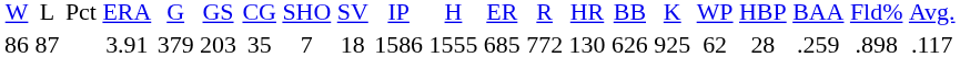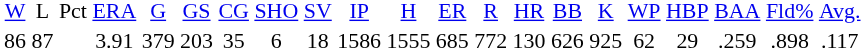 <table classa=wikitable style="text-align:center">
 <tr>
 <td><a href='#'>W</a></td>
 <td>L</td>
 <td>Pct</td>
 <td><a href='#'>ERA</a></td>
 <td><a href='#'>G</a></td>
 <td><a href='#'>GS</a></td>
 <td><a href='#'>CG</a></td>
 <td><a href='#'>SHO</a></td>
 <td><a href='#'>SV</a></td>
 <td><a href='#'>IP</a></td>
 <td><a href='#'>H</a></td>
 <td><a href='#'>ER</a></td>
 <td><a href='#'>R</a></td>
 <td><a href='#'>HR</a></td>
 <td><a href='#'>BB</a></td>
 <td><a href='#'>K</a></td>
 <td><a href='#'>WP</a></td>
 <td><a href='#'>HBP</a></td>
 <td><a href='#'>BAA</a></td>
 <td><a href='#'>Fld%</a></td>
 <td><a href='#'>Avg.</a></td>
 </tr>
 <tr>
 <td>86</td>
 <td>87</td>
 <td></td>
 <td>3.91</td>
 <td>379</td>
 <td>203</td>
 <td>35</td>
-<td>7</td>
+<td>6</td>
 <td>18</td>
 <td>1586</td>
 <td>1555</td>
 <td>685</td>
 <td>772</td>
 <td>130</td>
 <td>626</td>
 <td>925</td>
 <td>62</td>
-<td>28</td>
+<td>29</td>
 <td>.259</td>
 <td>.898</td>
 <td>.117</td>
 </tr>
 </table>
